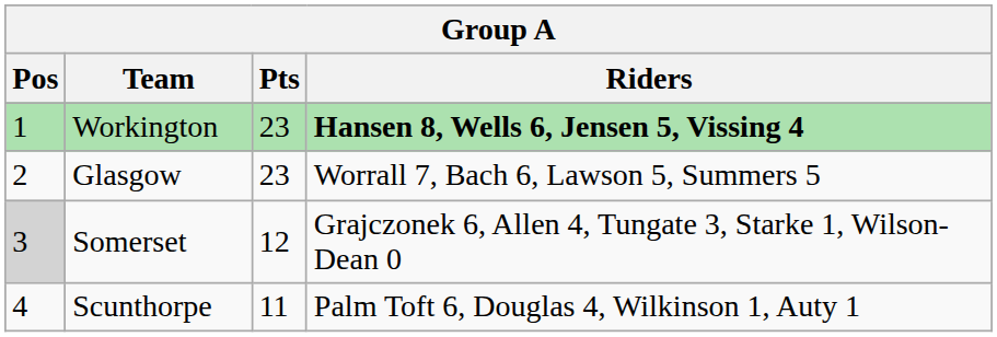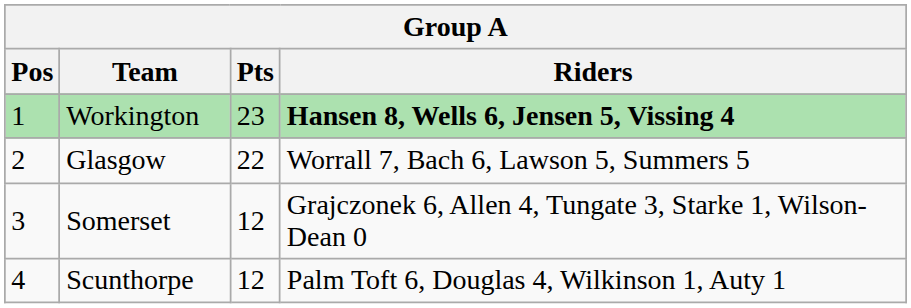 <table class="wikitable">
 <tr>
 <th colspan="4">Group A</th>
 </tr>
 <tr>
 <th width=20>Pos</th>
 <th width=90>Team</th>
 <th width=20>Pts</th>
 <th width=350>Riders</th>
 </tr>
 <tr style="background:#ACE1AF;">
 <td>1</td>
 <td align=left>Workington</td>
 <td>23</td>
 <td><strong>Hansen 8, Wells 6, Jensen 5, Vissing 4</strong></td>
 </tr>
 <tr>
 <td>2</td>
 <td align=left>Glasgow</td>
-<td>23</td>
+<td>22</td>
 <td>Worrall 7, Bach 6, Lawson 5, Summers 5</td>
 </tr>
 <tr>
-<td style="background: lightgrey;">3</td>
+<td>3</td>
 <td align=left>Somerset</td>
 <td>12</td>
 <td>Grajczonek 6, Allen 4, Tungate 3, Starke 1, Wilson-Dean 0</td>
 </tr>
 <tr>
 <td>4</td>
 <td align=left>Scunthorpe</td>
-<td>11</td>
+<td>12</td>
 <td>Palm Toft 6, Douglas 4, Wilkinson 1, Auty 1</td>
 </tr>
 </table>
